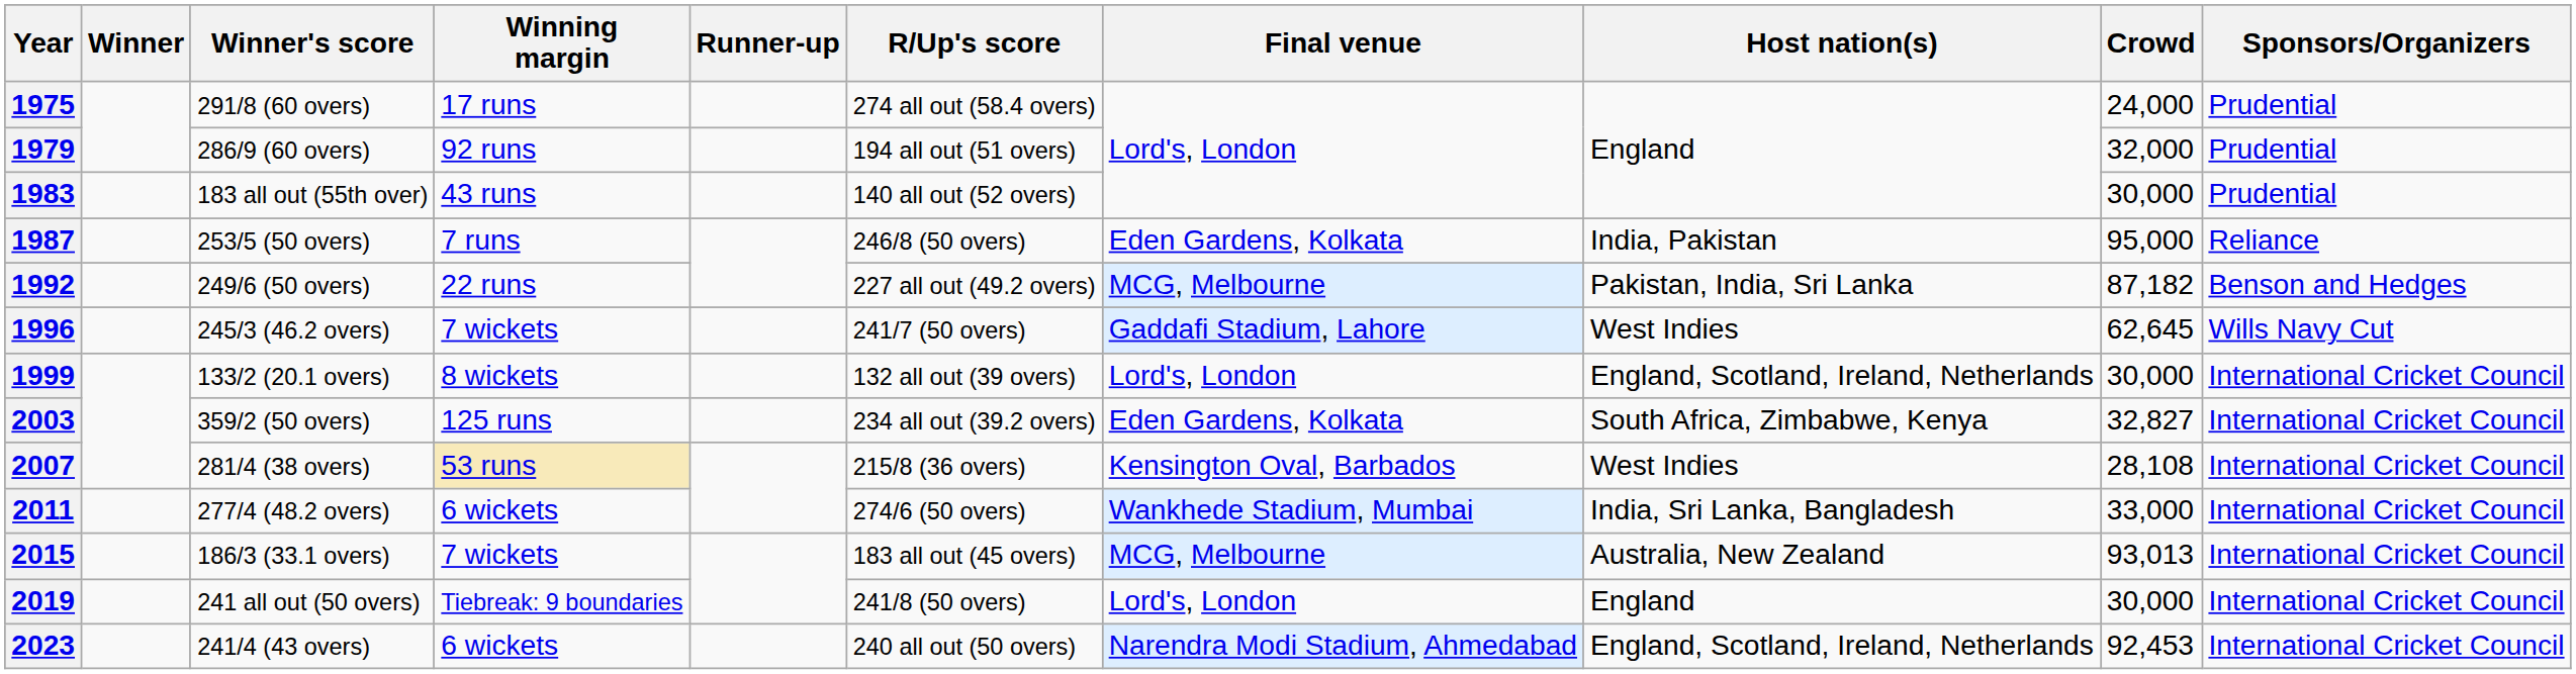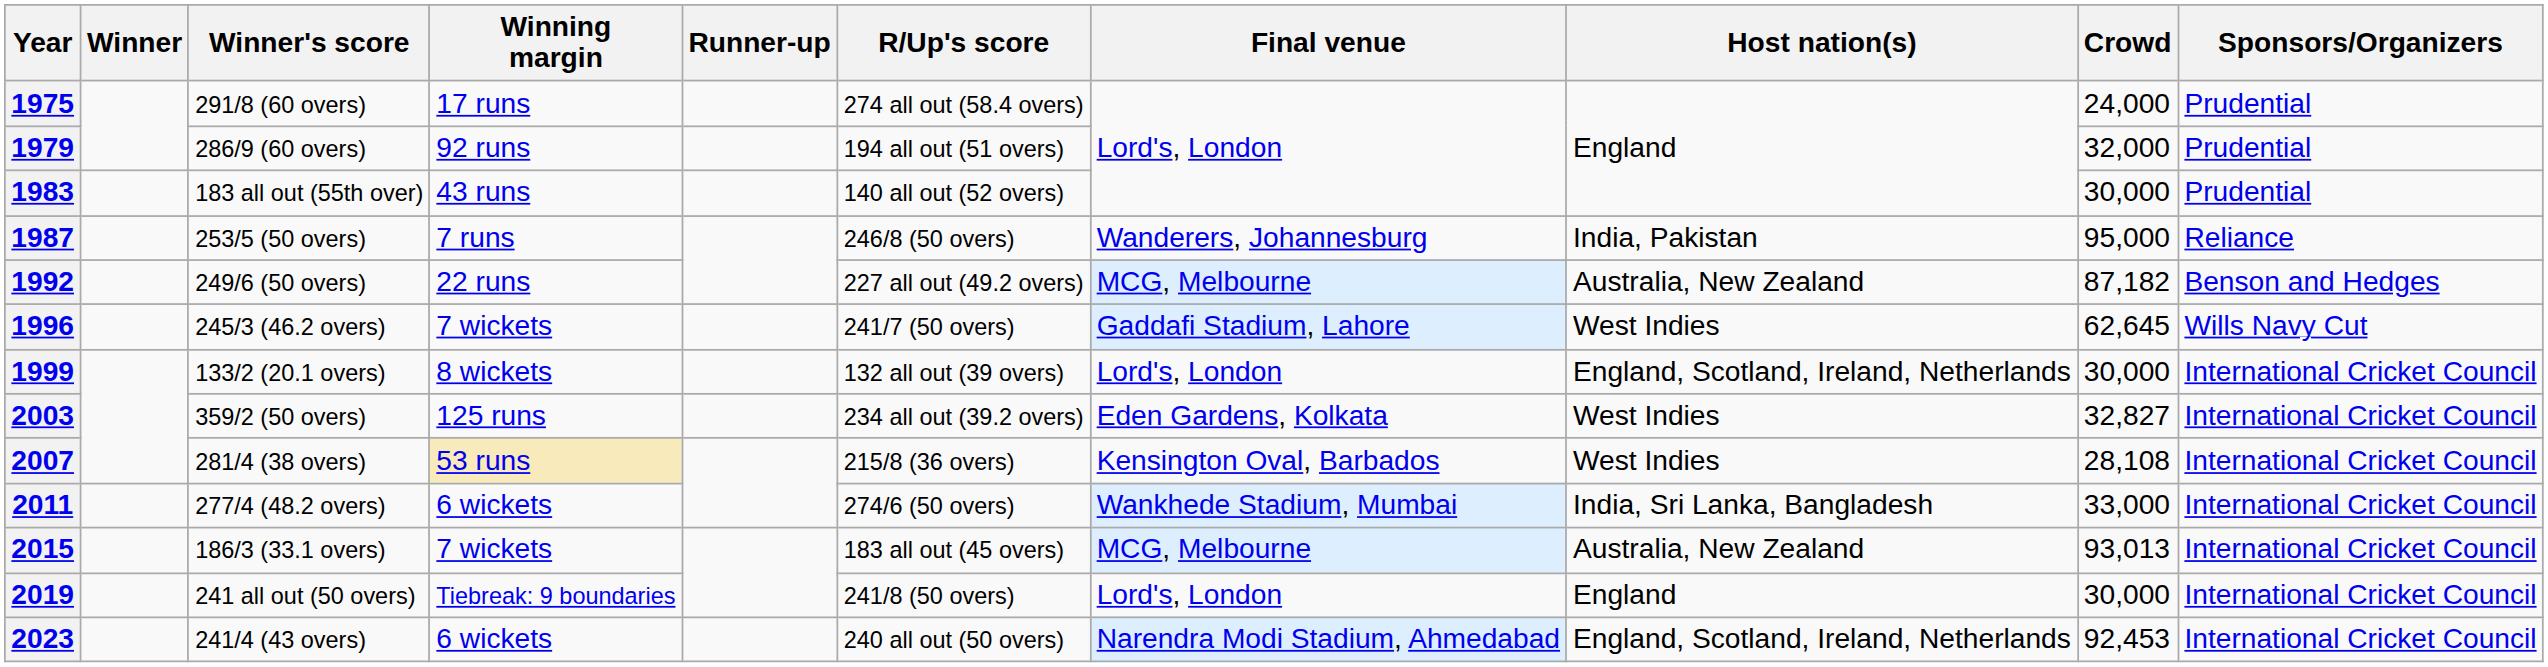 <table class="sortable wikitable plainrowheaders" style="text-align: left;">
 <tr>
 <th>Year</th>
 <th>Winner</th>
 <th>Winner's score</th>
 <th>Winning<br>margin</th>
 <th>Runner-up</th>
 <th>R/Up's score</th>
 <th>Final venue</th>
 <th>Host nation(s)</th>
 <th>Crowd</th>
 <th>Sponsors/Organizers</th>
 </tr>
 <tr>
 <th scope="row"><a href='#'>1975</a></th>
 <td rowspan="2"></td>
 <td><small>291/8 (60 overs)</small></td>
 <td><a href='#'>17 runs</a></td>
 <td></td>
 <td><small>274 all out (58.4 overs)</small></td>
 <td rowspan="3"><a href='#'>Lord's</a>, <a href='#'>London</a></td>
 <td rowspan="3">England</td>
 <td>24,000</td>
 <td><a href='#'>Prudential</a></td>
 </tr>
 <tr>
 <th scope="row"><a href='#'>1979</a></th>
 <td><small>286/9 (60 overs)</small></td>
 <td><a href='#'>92 runs</a></td>
 <td></td>
 <td><small>194 all out (51 overs)</small></td>
 <td>32,000</td>
 <td><a href='#'>Prudential</a></td>
 </tr>
 <tr>
 <th scope="row"><a href='#'>1983</a></th>
 <td></td>
 <td><small>183 all out (55th over)</small></td>
 <td><a href='#'>43 runs</a></td>
 <td></td>
 <td><small>140 all out (52 overs)</small></td>
 <td>30,000</td>
 <td><a href='#'>Prudential</a></td>
 </tr>
 <tr>
 <th scope="row"><a href='#'>1987</a></th>
 <td></td>
 <td><small>253/5 (50 overs)</small></td>
 <td><a href='#'>7 runs</a></td>
 <td rowspan="2"></td>
 <td><small>246/8 (50 overs)</small></td>
-<td><a href='#'>Eden Gardens</a>, <a href='#'>Kolkata</a></td>
+<td><a href='#'>Wanderers</a>, <a href='#'>Johannesburg</a></td>
 <td>India, Pakistan</td>
 <td>95,000</td>
 <td><a href='#'>Reliance</a></td>
 </tr>
 <tr>
 <th scope="row"><a href='#'>1992</a></th>
 <td></td>
 <td><small>249/6 (50 overs)</small></td>
 <td><a href='#'>22 runs</a></td>
 <td><small>227 all out (49.2 overs)</small></td>
 <td style="background:#ddeeff"><a href='#'>MCG</a>, <a href='#'>Melbourne</a> </td>
-<td>Pakistan, India, Sri Lanka</td>
+<td>Australia, New Zealand</td>
 <td>87,182</td>
 <td><a href='#'>Benson and Hedges</a></td>
 </tr>
 <tr>
 <th scope="row"><a href='#'>1996</a></th>
 <td></td>
 <td><small>245/3 (46.2 overs)</small></td>
 <td><a href='#'>7 wickets</a></td>
 <td></td>
 <td><small>241/7 (50 overs)</small></td>
 <td style="background:#ddeeff"><a href='#'>Gaddafi Stadium</a>, <a href='#'>Lahore</a> </td>
 <td>West Indies</td>
 <td>62,645</td>
 <td><a href='#'>Wills Navy Cut</a></td>
 </tr>
 <tr>
 <th scope="row"><a href='#'>1999</a></th>
 <td rowspan="3"></td>
 <td><small>133/2 (20.1 overs)</small></td>
 <td><a href='#'>8 wickets</a></td>
 <td></td>
 <td><small>132 all out (39 overs)</small></td>
 <td><a href='#'>Lord's</a>, <a href='#'>London</a></td>
 <td>England, Scotland, Ireland, Netherlands</td>
 <td>30,000</td>
 <td><a href='#'>International Cricket Council</a></td>
 </tr>
 <tr>
 <th scope="row"><a href='#'>2003</a></th>
 <td><small>359/2 (50 overs)</small></td>
 <td><a href='#'>125 runs</a></td>
 <td></td>
 <td><small>234 all out (39.2 overs)</small></td>
 <td><a href='#'>Eden Gardens</a>, <a href='#'>Kolkata</a></td>
-<td>South Africa, Zimbabwe, Kenya</td>
+<td>West Indies</td>
 <td>32,827</td>
 <td><a href='#'>International Cricket Council</a></td>
 </tr>
 <tr>
 <th scope="row"><a href='#'>2007</a></th>
 <td><small>281/4 (38 overs)</small></td>
 <td style="background:#F8EABA"><a href='#'>53 runs</a> </td>
 <td rowspan="2"></td>
 <td><small>215/8 (36 overs)</small></td>
 <td><a href='#'>Kensington Oval</a>, <a href='#'>Barbados</a></td>
 <td>West Indies</td>
 <td>28,108</td>
 <td><a href='#'>International Cricket Council</a></td>
 </tr>
 <tr>
 <th scope="row"><a href='#'>2011</a></th>
 <td></td>
 <td><small>277/4 (48.2 overs)</small></td>
 <td><a href='#'>6 wickets</a></td>
 <td><small>274/6 (50 overs)</small></td>
 <td style="background:#ddeeff"><a href='#'>Wankhede Stadium</a>, <a href='#'>Mumbai</a> </td>
 <td>India, Sri Lanka, Bangladesh</td>
 <td>33,000</td>
 <td><a href='#'>International Cricket Council</a></td>
 </tr>
 <tr>
 <th scope="row"><a href='#'>2015</a></th>
 <td></td>
 <td><small>186/3 (33.1 overs)</small></td>
 <td><a href='#'>7 wickets</a></td>
 <td rowspan="2"></td>
 <td><small>183 all out (45 overs)</small></td>
 <td style="background:#ddeeff"><a href='#'>MCG</a>, <a href='#'>Melbourne</a> </td>
 <td>Australia, New Zealand</td>
 <td>93,013</td>
 <td><a href='#'>International Cricket Council</a></td>
 </tr>
 <tr>
 <th scope="row"><a href='#'>2019</a></th>
 <td></td>
 <td><small>241 all out (50 overs)</small></td>
 <td><a href='#'><small>Tiebreak: 9 boundaries</small></a></td>
 <td><small>241/8 (50 overs)</small></td>
 <td><a href='#'>Lord's</a>, <a href='#'>London</a></td>
 <td>England</td>
 <td>30,000</td>
 <td><a href='#'>International Cricket Council</a></td>
 </tr>
 <tr>
 <th scope="row"><a href='#'>2023</a></th>
 <td></td>
 <td><small>241/4 (43 overs)</small></td>
 <td><a href='#'>6 wickets</a></td>
 <td></td>
 <td><small>240 all out (50 overs)</small></td>
 <td style="background:#ddeeff"><a href='#'>Narendra Modi Stadium</a>, <a href='#'>Ahmedabad</a> </td>
 <td>England, Scotland, Ireland, Netherlands</td>
 <td>92,453</td>
 <td><a href='#'>International Cricket Council</a></td>
 </tr>
 </table>
